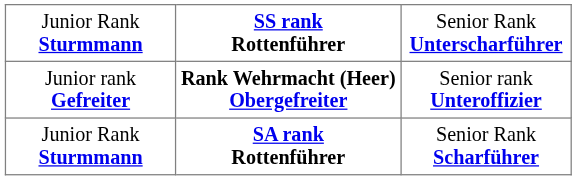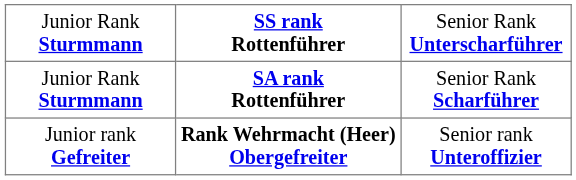 <table class="toccolours" border="1" cellpadding="4" cellspacing="0" style="border-collapse: collapse; margin: 0.5em auto; clear: both;">
 <tr>
 <td width="30%" align="center">Junior Rank<br><strong><a href='#'>Sturmmann</a></strong></td>
 <td width="40%" align="center"><strong><a href='#'>SS rank</a></strong><br><strong>Rottenführer</strong></td>
 <td width="30%" align="center">Senior Rank<br><strong><a href='#'>Unterscharführer</a></strong></td>
 </tr>
 <tr>
+<td width="30%" align="center">Junior Rank<br><strong><a href='#'>Sturmmann</a></strong></td>
+<td width="40%" align="center"><strong><a href='#'>SA rank</a></strong><br><strong>Rottenführer</strong></td>
+<td width="30%" align="center">Senior Rank<br><strong><a href='#'>Scharführer</a></strong></td>
+</tr>
+<tr>
 <td width="30%" align="center">Junior rank<br><strong><a href='#'>Gefreiter</a></strong></td>
 <td width="40%" align="center"><strong>Rank Wehrmacht (Heer)</strong><br><strong><a href='#'>Obergefreiter</a></strong></td>
 <td width="30%" align="center">Senior rank<br><strong><a href='#'>Unteroffizier</a></strong></td>
 </tr>
-<tr>
-<td width="30%" align="center">Junior Rank<br><strong><a href='#'>Sturmmann</a></strong></td>
-<td width="40%" align="center"><strong><a href='#'>SA rank</a></strong><br><strong>Rottenführer</strong></td>
-<td width="30%" align="center">Senior Rank<br><strong><a href='#'>Scharführer</a></strong></td>
-</tr>
 </table>
